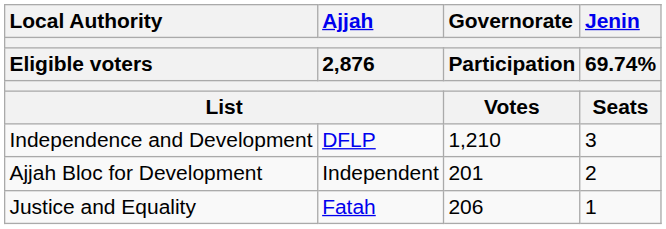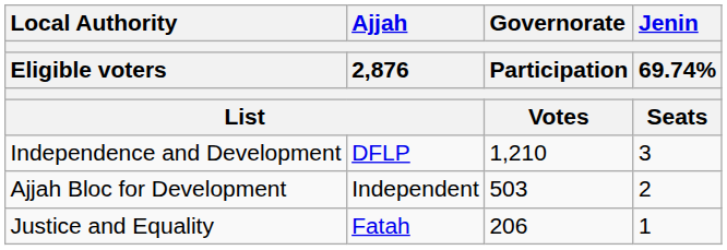 <table class="wikitable">
 <tr>
 <th style="text-align:left;">Local Authority</th>
 <th style="text-align:left;"><a href='#'>Ajjah</a></th>
 <th style="text-align:left;">Governorate</th>
 <th style="text-align:left;"><a href='#'>Jenin</a></th>
 </tr>
 <tr>
 <th colspan=4></th>
 </tr>
 <tr>
 <th style="text-align:left;">Eligible voters</th>
 <th style="text-align:left;">2,876</th>
 <th style="text-align:left;">Participation</th>
 <th style="text-align:left;">69.74%</th>
 </tr>
 <tr>
 <th colspan=4></th>
 </tr>
 <tr>
 <th colspan=2>List</th>
 <th>Votes</th>
 <th>Seats</th>
 </tr>
 <tr>
 <td>Independence and Development</td>
 <td><a href='#'>DFLP</a></td>
 <td>1,210</td>
 <td>3</td>
 </tr>
 <tr>
 <td>Ajjah Bloc for Development</td>
 <td>Independent</td>
-<td>201</td>
+<td>503</td>
 <td>2</td>
 </tr>
 <tr>
 <td>Justice and Equality</td>
 <td><a href='#'>Fatah</a></td>
 <td>206</td>
 <td>1</td>
 </tr>
 </table>
